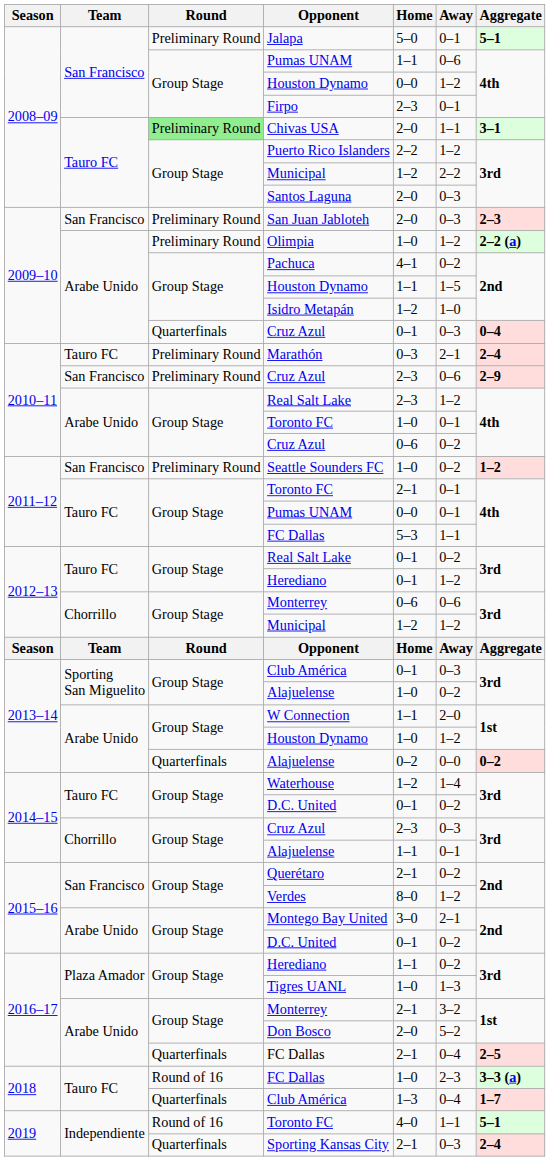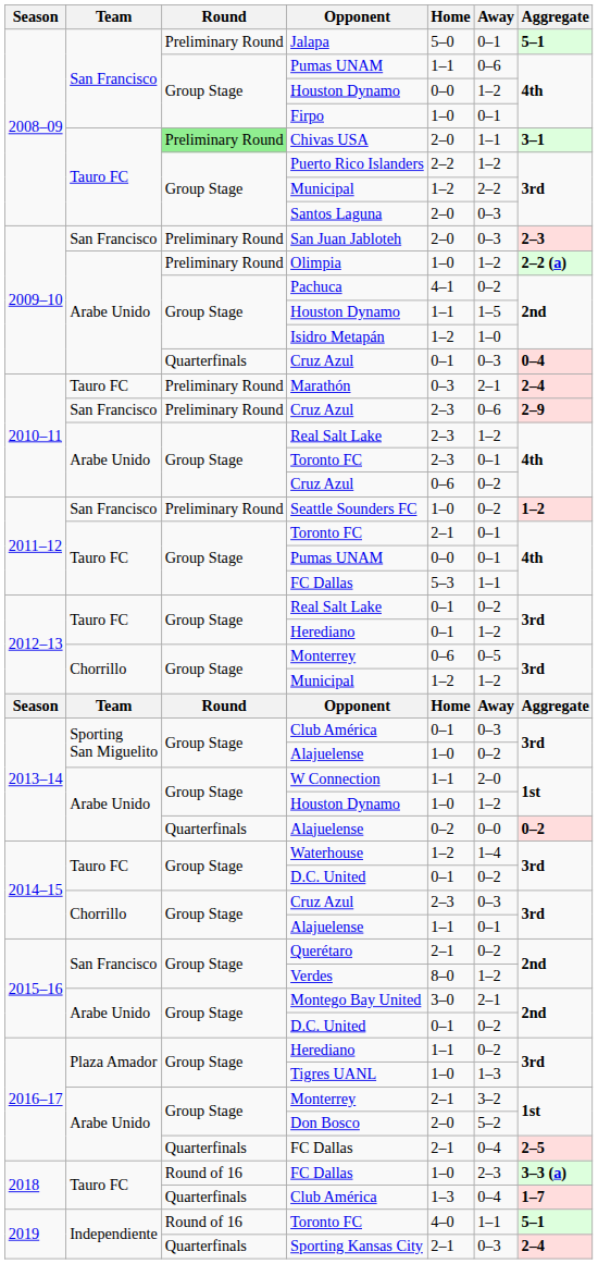 <table class="wikitable">
 <tr>
 <th>Season</th>
 <th>Team</th>
 <th>Round</th>
 <th>Opponent</th>
 <th>Home</th>
 <th>Away</th>
 <th>Aggregate</th>
 </tr>
 <tr>
 <td rowspan="8"><a href='#'>2008–09</a></td>
 <td rowspan="4"><a href='#'>San Francisco</a></td>
 <td>Preliminary Round</td>
 <td> <a href='#'>Jalapa</a></td>
 <td>5–0</td>
 <td>0–1</td>
 <td bgcolor="#ddffdd"><strong>5–1</strong></td>
 </tr>
 <tr>
 <td rowspan="3">Group Stage</td>
 <td> <a href='#'>Pumas UNAM</a></td>
 <td>1–1</td>
 <td>0–6</td>
 <td rowspan="3"><strong>4th</strong></td>
 </tr>
 <tr>
 <td> <a href='#'>Houston Dynamo</a></td>
 <td>0–0</td>
 <td>1–2</td>
 </tr>
 <tr>
 <td> <a href='#'>Firpo</a></td>
-<td>2–3</td>
+<td>1–0</td>
 <td>0–1</td>
 </tr>
 <tr>
 <td rowspan="4"><a href='#'>Tauro FC</a></td>
 <td style="background: lightgreen;">Preliminary Round</td>
 <td> <a href='#'>Chivas USA</a></td>
 <td>2–0</td>
 <td>1–1</td>
 <td bgcolor="ddffdd"><strong>3–1</strong></td>
 </tr>
 <tr>
 <td rowspan="3">Group Stage</td>
 <td> <a href='#'>Puerto Rico Islanders</a></td>
 <td>2–2</td>
 <td>1–2</td>
 <td rowspan="3"><strong>3rd</strong></td>
 </tr>
 <tr>
 <td> <a href='#'>Municipal</a></td>
 <td>1–2</td>
 <td>2–2</td>
 </tr>
 <tr>
 <td> <a href='#'>Santos Laguna</a></td>
 <td>2–0</td>
 <td>0–3</td>
 </tr>
 <tr>
 <td rowspan="6"><a href='#'>2009–10</a></td>
 <td>San Francisco</td>
 <td>Preliminary Round</td>
 <td> <a href='#'>San Juan Jabloteh</a></td>
 <td>2–0</td>
 <td>0–3</td>
 <td bgcolor="ffdddd"><strong>2–3</strong></td>
 </tr>
 <tr>
 <td rowspan="5">Arabe Unido</td>
 <td>Preliminary Round</td>
 <td> <a href='#'>Olimpia</a></td>
 <td>1–0</td>
 <td>1–2</td>
 <td bgcolor="ddffdd"><strong>2–2 (<a href='#'>a</a>)</strong></td>
 </tr>
 <tr>
 <td rowspan="3">Group Stage</td>
 <td> <a href='#'>Pachuca</a></td>
 <td>4–1</td>
 <td>0–2</td>
 <td rowspan="3"><strong>2nd</strong></td>
 </tr>
 <tr>
 <td> <a href='#'>Houston Dynamo</a></td>
 <td>1–1</td>
 <td>1–5</td>
 </tr>
 <tr>
 <td> <a href='#'>Isidro Metapán</a></td>
 <td>1–2</td>
 <td>1–0</td>
 </tr>
 <tr>
 <td>Quarterfinals</td>
 <td> <a href='#'>Cruz Azul</a></td>
 <td>0–1</td>
 <td>0–3</td>
 <td bgcolor="ffdddd"><strong>0–4</strong></td>
 </tr>
 <tr>
 <td rowspan="5"><a href='#'>2010–11</a></td>
 <td>Tauro FC</td>
 <td>Preliminary Round</td>
 <td> <a href='#'>Marathón</a></td>
 <td>0–3</td>
 <td>2–1</td>
 <td bgcolor="ffdddd"><strong>2–4</strong></td>
 </tr>
 <tr>
 <td>San Francisco</td>
 <td>Preliminary Round</td>
 <td> <a href='#'>Cruz Azul</a></td>
 <td>2–3</td>
 <td>0–6</td>
 <td bgcolor="ffdddd"><strong>2–9</strong></td>
 </tr>
 <tr>
 <td rowspan="3">Arabe Unido</td>
 <td rowspan="3">Group Stage</td>
 <td> <a href='#'>Real Salt Lake</a></td>
 <td>2–3</td>
 <td>1–2</td>
 <td rowspan="3"><strong>4th</strong></td>
 </tr>
 <tr>
 <td> <a href='#'>Toronto FC</a></td>
-<td>1–0</td>
+<td>2–3</td>
 <td>0–1</td>
 </tr>
 <tr>
 <td> <a href='#'>Cruz Azul</a></td>
 <td>0–6</td>
 <td>0–2</td>
 </tr>
 <tr>
 <td rowspan="4"><a href='#'>2011–12</a></td>
 <td>San Francisco</td>
 <td>Preliminary Round</td>
 <td> <a href='#'>Seattle Sounders FC</a></td>
 <td>1–0</td>
 <td>0–2</td>
 <td bgcolor="ffdddd"><strong>1–2</strong></td>
 </tr>
 <tr>
 <td rowspan="3">Tauro FC</td>
 <td rowspan="3">Group Stage</td>
 <td> <a href='#'>Toronto FC</a></td>
 <td>2–1</td>
 <td>0–1</td>
 <td rowspan="3"><strong>4th</strong></td>
 </tr>
 <tr>
 <td> <a href='#'>Pumas UNAM</a></td>
 <td>0–0</td>
 <td>0–1</td>
 </tr>
 <tr>
 <td> <a href='#'>FC Dallas</a></td>
 <td>5–3</td>
 <td>1–1</td>
 </tr>
 <tr>
 <td rowspan="4"><a href='#'>2012–13</a></td>
 <td rowspan="2">Tauro FC</td>
 <td rowspan="2">Group Stage</td>
 <td> <a href='#'>Real Salt Lake</a></td>
 <td>0–1</td>
 <td>0–2</td>
 <td rowspan="2"><strong>3rd</strong></td>
 </tr>
 <tr>
 <td> <a href='#'>Herediano</a></td>
 <td>0–1</td>
 <td>1–2</td>
 </tr>
 <tr>
 <td rowspan="2">Chorrillo</td>
 <td rowspan="2">Group Stage</td>
 <td> <a href='#'>Monterrey</a></td>
 <td>0–6</td>
-<td>0–6</td>
+<td>0–5</td>
 <td rowspan="2"><strong>3rd</strong></td>
 </tr>
 <tr>
 <td> <a href='#'>Municipal</a></td>
 <td>1–2</td>
 <td>1–2</td>
 </tr>
 <tr>
 <th>Season</th>
 <th>Team</th>
 <th>Round</th>
 <th>Opponent</th>
 <th>Home</th>
 <th>Away</th>
 <th>Aggregate</th>
 </tr>
 <tr>
 <td rowspan="5"><a href='#'>2013–14</a></td>
 <td rowspan="2">Sporting<br>San Miguelito</td>
 <td rowspan="2">Group Stage</td>
 <td> <a href='#'>Club América</a></td>
 <td>0–1</td>
 <td>0–3</td>
 <td rowspan="2"><strong>3rd</strong></td>
 </tr>
 <tr>
 <td> <a href='#'>Alajuelense</a></td>
 <td>1–0</td>
 <td>0–2</td>
 </tr>
 <tr>
 <td rowspan="3">Arabe Unido</td>
 <td rowspan="2">Group Stage</td>
 <td> <a href='#'>W Connection</a></td>
 <td>1–1</td>
 <td>2–0</td>
 <td rowspan="2"><strong>1st</strong></td>
 </tr>
 <tr>
 <td> <a href='#'>Houston Dynamo</a></td>
 <td>1–0</td>
 <td>1–2</td>
 </tr>
 <tr>
 <td>Quarterfinals</td>
 <td> <a href='#'>Alajuelense</a></td>
 <td>0–2</td>
 <td>0–0</td>
 <td bgcolor="ffdddd"><strong>0–2</strong></td>
 </tr>
 <tr>
 <td rowspan="4"><a href='#'>2014–15</a></td>
 <td rowspan="2">Tauro FC</td>
 <td rowspan="2">Group Stage</td>
 <td> <a href='#'>Waterhouse</a></td>
 <td>1–2</td>
 <td>1–4</td>
 <td rowspan="2"><strong>3rd</strong></td>
 </tr>
 <tr>
 <td> <a href='#'>D.C. United</a></td>
 <td>0–1</td>
 <td>0–2</td>
 </tr>
 <tr>
 <td rowspan="2">Chorrillo</td>
 <td rowspan="2">Group Stage</td>
 <td> <a href='#'>Cruz Azul</a></td>
 <td>2–3</td>
 <td>0–3</td>
 <td rowspan="2"><strong>3rd</strong></td>
 </tr>
 <tr>
 <td> <a href='#'>Alajuelense</a></td>
 <td>1–1</td>
 <td>0–1</td>
 </tr>
 <tr>
 <td rowspan="4"><a href='#'>2015–16</a></td>
 <td rowspan="2">San Francisco</td>
 <td rowspan="2">Group Stage</td>
 <td> <a href='#'>Querétaro</a></td>
 <td>2–1</td>
 <td>0–2</td>
 <td rowspan="2"><strong>2nd</strong></td>
 </tr>
 <tr>
 <td> <a href='#'>Verdes</a></td>
 <td>8–0</td>
 <td>1–2</td>
 </tr>
 <tr>
 <td rowspan="2">Arabe Unido</td>
 <td rowspan="2">Group Stage</td>
 <td> <a href='#'>Montego Bay United</a></td>
 <td>3–0</td>
 <td>2–1</td>
 <td rowspan="2"><strong>2nd</strong></td>
 </tr>
 <tr>
 <td> <a href='#'>D.C. United</a></td>
 <td>0–1</td>
 <td>0–2</td>
 </tr>
 <tr>
 <td rowspan="5"><a href='#'>2016–17</a></td>
 <td rowspan="2">Plaza Amador</td>
 <td rowspan="2">Group Stage</td>
 <td> <a href='#'>Herediano</a></td>
 <td>1–1</td>
 <td>0–2</td>
 <td rowspan="2"><strong>3rd</strong></td>
 </tr>
 <tr>
 <td> <a href='#'>Tigres UANL</a></td>
 <td>1–0</td>
 <td>1–3</td>
 </tr>
 <tr>
 <td rowspan="3">Arabe Unido</td>
 <td rowspan="2">Group Stage</td>
 <td> <a href='#'>Monterrey</a></td>
 <td>2–1</td>
 <td>3–2</td>
 <td rowspan="2"><strong>1st</strong></td>
 </tr>
 <tr>
 <td> <a href='#'>Don Bosco</a></td>
 <td>2–0</td>
 <td>5–2</td>
 </tr>
 <tr>
 <td>Quarterfinals</td>
 <td> FC Dallas</td>
 <td>2–1</td>
 <td>0–4</td>
 <td bgcolor="ffdddd"><strong>2–5</strong></td>
 </tr>
 <tr>
 <td rowspan="2"><a href='#'>2018</a></td>
 <td rowspan="2">Tauro FC</td>
 <td>Round of 16</td>
 <td> <a href='#'>FC Dallas</a></td>
 <td>1–0</td>
 <td>2–3</td>
 <td bgcolor="ddffdd"><strong>3–3 (<a href='#'>a</a>)</strong></td>
 </tr>
 <tr>
 <td>Quarterfinals</td>
 <td> <a href='#'>Club América</a></td>
 <td>1–3</td>
 <td>0–4</td>
 <td bgcolor="ffdddd"><strong>1–7</strong></td>
 </tr>
 <tr>
 <td rowspan="2"><a href='#'>2019</a></td>
 <td rowspan="2">Independiente</td>
 <td>Round of 16</td>
 <td> <a href='#'>Toronto FC</a></td>
 <td>4–0</td>
 <td>1–1</td>
 <td bgcolor="ddffdd"><strong>5–1</strong></td>
 </tr>
 <tr>
 <td>Quarterfinals</td>
 <td> <a href='#'>Sporting Kansas City</a></td>
 <td>2–1</td>
 <td>0–3</td>
 <td bgcolor="ffdddd"><strong>2–4</strong></td>
 </tr>
 </table>
